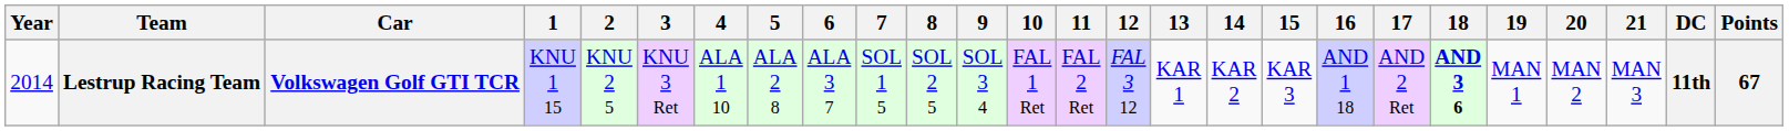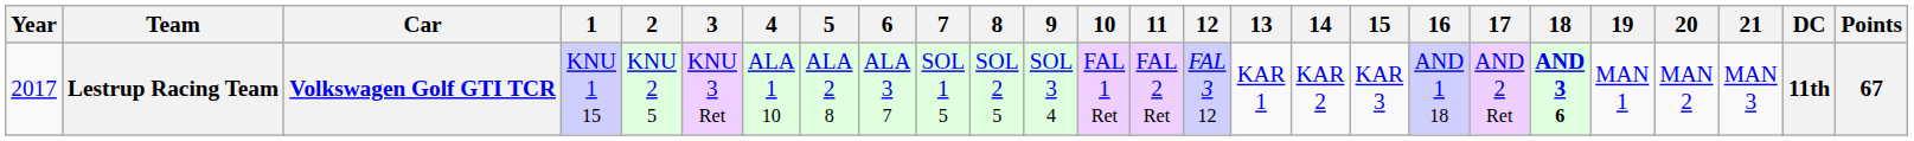 <table class="wikitable" style="text-align:center; font-size:85%">
 <tr>
 <th>Year</th>
 <th>Team</th>
 <th>Car</th>
 <th>1</th>
 <th>2</th>
 <th>3</th>
 <th>4</th>
 <th>5</th>
 <th>6</th>
 <th>7</th>
 <th>8</th>
 <th>9</th>
 <th>10</th>
 <th>11</th>
 <th>12</th>
 <th>13</th>
 <th>14</th>
 <th>15</th>
 <th>16</th>
 <th>17</th>
 <th>18</th>
 <th>19</th>
 <th>20</th>
 <th>21</th>
 <th>DC</th>
 <th>Points</th>
 </tr>
 <tr>
-<td><a href='#'>2014</a></td>
+<td><a href='#'>2017</a></td>
 <th nowrap>Lestrup Racing Team</th>
 <th nowrap><a href='#'>Volkswagen Golf GTI TCR</a></th>
 <td style="background:#CFCFFF;"><a href='#'>KNU<br>1</a><br><small>15</small></td>
 <td style="background:#DFFFDF;"><a href='#'>KNU<br>2</a><br><small>5</small></td>
 <td style="background:#EFCFFF;"><a href='#'>KNU<br>3</a><br><small>Ret</small></td>
 <td style="background:#DFFFDF;"><a href='#'>ALA<br>1</a><br><small>10</small></td>
 <td style="background:#DFFFDF;"><a href='#'>ALA<br>2</a><br><small>8</small></td>
 <td style="background:#DFFFDF;"><a href='#'>ALA<br>3</a><br><small>7</small></td>
 <td style="background:#DFFFDF;"><a href='#'>SOL<br>1</a><br><small>5</small></td>
 <td style="background:#DFFFDF;"><a href='#'>SOL<br>2</a><br><small>5</small></td>
 <td style="background:#DFFFDF;"><a href='#'>SOL<br>3</a><br><small>4</small></td>
 <td style="background:#EFCFFF;"><a href='#'>FAL<br>1</a><br><small>Ret</small></td>
 <td style="background:#EFCFFF;"><a href='#'>FAL<br>2</a><br><small>Ret</small></td>
 <td style="background:#CFCFFF;"><em><a href='#'>FAL<br>3</a></em><br><small>12</small></td>
 <td><a href='#'>KAR<br>1</a></td>
 <td><a href='#'>KAR<br>2</a></td>
 <td><a href='#'>KAR<br>3</a></td>
 <td style="background:#CFCFFF;"><a href='#'>AND<br>1</a><br><small>18</small></td>
 <td style="background:#EFCFFF;"><a href='#'>AND<br>2</a><br><small>Ret</small></td>
 <td style="background:#DFFFDF;"><strong><a href='#'>AND<br>3</a><br><small>6</small></strong></td>
 <td><a href='#'>MAN<br>1</a></td>
 <td><a href='#'>MAN<br>2</a></td>
 <td><a href='#'>MAN<br>3</a></td>
 <th>11th</th>
 <th>67</th>
 </tr>
 </table>
